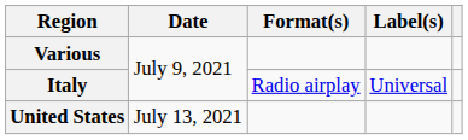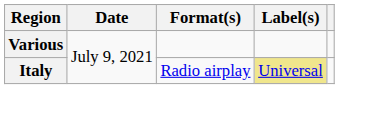 <table class="wikitable plainrowheaders">
 <tr>
 <th scope="col">Region</th>
 <th scope="col">Date</th>
 <th scope="col">Format(s)</th>
 <th scope="col">Label(s)</th>
 <th scope="col"></th>
 </tr>
 <tr>
 <th scope="row">Various</th>
 <td rowspan="2">July 9, 2021</td>
 <td></td>
 <td></td>
 <td style="text-align:center;"></td>
 </tr>
 <tr>
 <th scope="row">Italy</th>
 <td><a href='#'>Radio airplay</a></td>
-<td><a href='#'>Universal</a></td>
-<td style="text-align:center;"></td>
-</tr>
-<tr>
-<th scope="row">United States</th>
-<td>July 13, 2021</td>
-<td></td>
-<td></td>
+<td style="background: khaki;"><a href='#'>Universal</a></td>
 <td style="text-align:center;"></td>
 </tr>
 </table>
